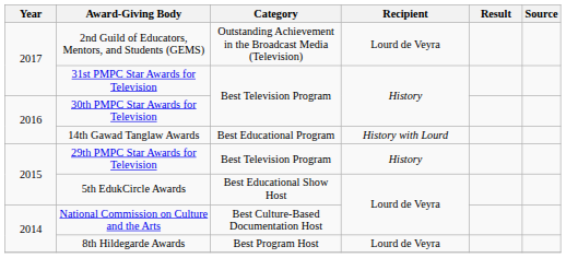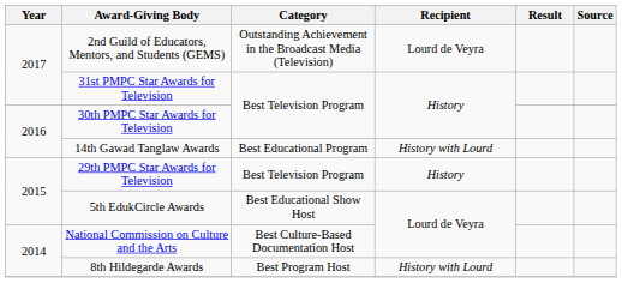 <table | width="90%" class="wikitable sortable" | style="text-align:center;">
 <tr>
 <th width="10%">Year</th>
 <th width="30%">Award-Giving Body</th>
 <th width="25%">Category</th>
 <th width="25%">Recipient</th>
 <th width="10%">Result</th>
 <th width="10%">Source</th>
 </tr>
 <tr>
 <td rowspan="2">2017</td>
 <td>2nd Guild of Educators, Mentors, and Students (GEMS)</td>
 <td>Outstanding Achievement in the Broadcast Media (Television)</td>
 <td>Lourd de Veyra</td>
 <td></td>
 <td></td>
 </tr>
 <tr>
 <td><a href='#'>31st PMPC Star Awards for Television</a></td>
 <td rowspan="2">Best Television Program</td>
 <td rowspan="2"><em>History</em></td>
 <td></td>
 <td></td>
 </tr>
 <tr>
 <td rowspan="2">2016</td>
 <td><a href='#'>30th PMPC Star Awards for Television</a></td>
 <td></td>
 <td></td>
 </tr>
 <tr>
 <td>14th Gawad Tanglaw Awards</td>
 <td>Best Educational Program</td>
 <td><em>History with Lourd</em></td>
 <td></td>
 <td></td>
 </tr>
 <tr>
 <td rowspan="2">2015</td>
 <td><a href='#'>29th PMPC Star Awards for Television</a></td>
 <td>Best Television Program</td>
 <td><em>History</em></td>
 <td></td>
 <td></td>
 </tr>
 <tr>
 <td>5th EdukCircle Awards</td>
 <td>Best Educational Show Host</td>
 <td rowspan="2">Lourd de Veyra</td>
 <td></td>
 <td></td>
 </tr>
 <tr>
 <td rowspan="2">2014</td>
 <td><a href='#'>National Commission on Culture and the Arts</a></td>
 <td>Best Culture-Based Documentation Host</td>
 <td></td>
 <td></td>
 </tr>
 <tr>
 <td>8th Hildegarde Awards</td>
 <td>Best Program Host</td>
-<td>Lourd de Veyra</td>
+<td><em>History with Lourd</em></td>
 <td></td>
 <td></td>
 </tr>
 <tr>
 </tr>
 </table>
